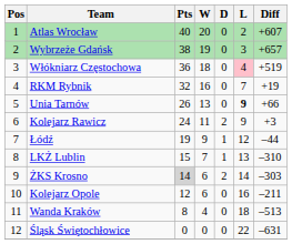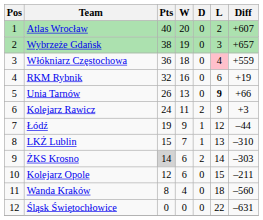 <table class="wikitable" style="font-size: 100%">
 <tr>
 <th width=20>Pos</th>
 <th width=200>Team</th>
 <th width=20>Pts</th>
 <th width=20>W</th>
 <th width=20>D</th>
 <th width=20>L</th>
 <th width=40>Diff</th>
 </tr>
 <tr align=center style="background:#ACE1AF;">
 <td>1</td>
 <td align=left><a href='#'>Atlas Wrocław</a></td>
 <td>40</td>
 <td>20</td>
 <td>0</td>
 <td>2</td>
 <td>+607</td>
 </tr>
 <tr align=center style="background:#ACE1AF;">
 <td>2</td>
 <td align=left><a href='#'>Wybrzeże Gdańsk</a></td>
 <td>38</td>
 <td>19</td>
 <td>0</td>
 <td>3</td>
 <td>+657</td>
 </tr>
 <tr align=center>
 <td>3</td>
 <td align=left><a href='#'>Włókniarz Częstochowa</a></td>
 <td>36</td>
 <td>18</td>
 <td>0</td>
 <td style="background: pink;">4</td>
-<td>+519</td>
+<td>+559</td>
 </tr>
 <tr align=center>
 <td>4</td>
 <td align=left><a href='#'>RKM Rybnik</a></td>
 <td>32</td>
 <td>16</td>
 <td>0</td>
-<td>7</td>
+<td>6</td>
 <td>+19</td>
 </tr>
 <tr align=center>
 <td>5</td>
 <td align=left><a href='#'>Unia Tarnów</a></td>
 <td>26</td>
 <td>13</td>
 <td>0</td>
 <td><strong>9</strong></td>
 <td>+66</td>
 </tr>
 <tr align=center>
 <td>6</td>
 <td align=left><a href='#'>Kolejarz Rawicz</a></td>
 <td>24</td>
 <td>11</td>
 <td>2</td>
 <td>9</td>
 <td>+3</td>
 </tr>
 <tr align=center>
 <td>7</td>
 <td align=left><a href='#'>Łódź</a></td>
 <td>19</td>
 <td>9</td>
 <td>1</td>
 <td>12</td>
 <td>–44</td>
 </tr>
 <tr align=center>
 <td>8</td>
 <td align=left><a href='#'>LKŻ Lublin</a></td>
 <td>15</td>
 <td>7</td>
 <td>1</td>
 <td>13</td>
 <td>–310</td>
 </tr>
 <tr align=center>
 <td>9</td>
 <td align=left><a href='#'>ŻKS Krosno</a></td>
 <td style="background: lightgrey;">14</td>
 <td>6</td>
 <td>2</td>
 <td>14</td>
 <td>–303</td>
 </tr>
 <tr align=center>
 <td>10</td>
 <td align=left><a href='#'>Kolejarz Opole</a></td>
 <td>12</td>
 <td>6</td>
 <td>0</td>
-<td>16</td>
+<td>15</td>
 <td>–211</td>
 </tr>
 <tr align=center>
 <td>11</td>
 <td align=left><a href='#'>Wanda Kraków</a></td>
 <td>8</td>
 <td>4</td>
 <td>0</td>
 <td>18</td>
-<td>–513</td>
+<td>–560</td>
 </tr>
 <tr align=center>
 <td>12</td>
 <td align=left><a href='#'>Śląsk Świętochłowice</a></td>
 <td>0</td>
 <td>0</td>
 <td>0</td>
 <td>22</td>
 <td>–631</td>
 </tr>
 <tr align=center>
 </tr>
 </table>
